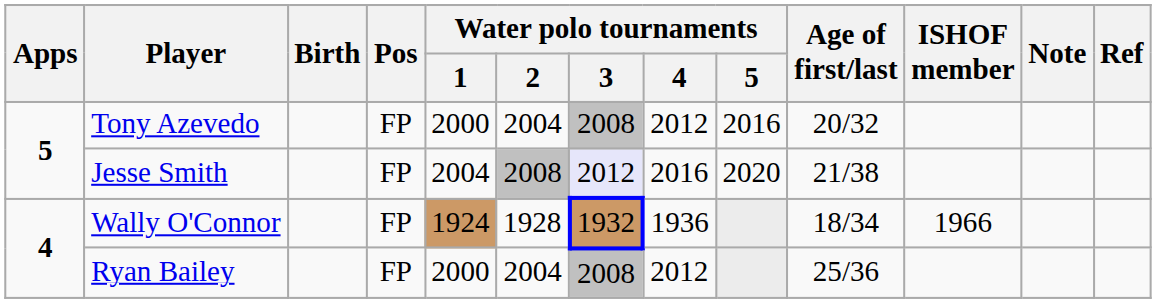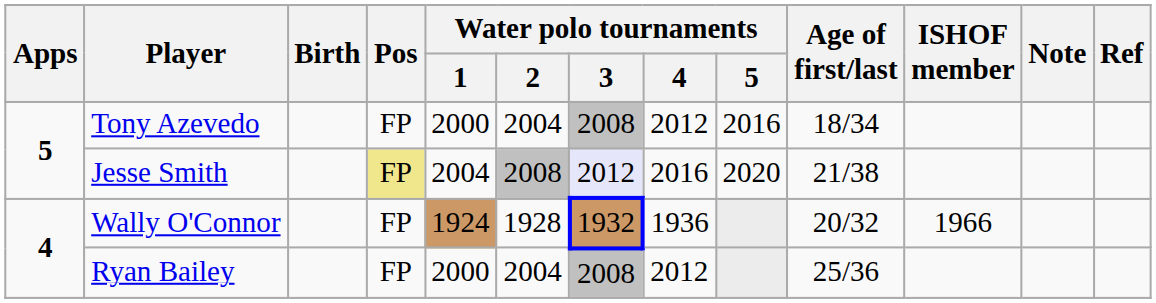 <table class="wikitable sortable" style="text-align: center; font-size: 90%; margin-left: 1em;">
 <tr>
 <th rowspan="2">Apps</th>
 <th rowspan="2">Player</th>
 <th rowspan="2">Birth</th>
 <th rowspan="2">Pos</th>
 <th colspan="5">Water polo tournaments</th>
 <th rowspan="2">Age of<br>first/last</th>
 <th rowspan="2">ISHOF<br>member</th>
 <th rowspan="2">Note</th>
 <th rowspan="2" class="unsortable">Ref</th>
 </tr>
 <tr>
 <th>1</th>
 <th style="width: 2em;" class="unsortable">2</th>
 <th style="width: 2em;" class="unsortable">3</th>
 <th style="width: 2em;" class="unsortable">4</th>
 <th style="width: 2em;" class="unsortable">5</th>
 </tr>
 <tr>
 <td rowspan="2"><strong>5</strong></td>
 <td style="text-align: left;" data-sort-value="Azevedo, Tony"><a href='#'>Tony Azevedo</a></td>
 <td></td>
 <td>FP</td>
 <td>2000</td>
 <td>2004</td>
 <td style="background-color: silver;">2008</td>
 <td>2012</td>
 <td>2016</td>
-<td>20/32</td>
+<td>18/34</td>
 <td></td>
 <td style="text-align: left;"></td>
 <td></td>
 </tr>
 <tr>
 <td style="text-align: left;" data-sort-value="Smith, Jesse"><a href='#'>Jesse Smith</a></td>
 <td></td>
-<td>FP</td>
+<td style="background: khaki;">FP</td>
 <td>2004</td>
 <td style="background-color: silver;">2008</td>
 <td style="background: lavender;">2012</td>
 <td>2016</td>
 <td>2020</td>
 <td>21/38</td>
 <td></td>
 <td style="text-align: left;"></td>
 <td></td>
 </tr>
 <tr>
 <td rowspan="2"><strong>4</strong></td>
 <td style="text-align: left;" data-sort-value="OConnor, Wally"><a href='#'>Wally O'Connor</a></td>
 <td></td>
 <td>FP</td>
 <td style="background-color: #cc9966;">1924</td>
 <td>1928</td>
 <td style="border: 2px solid blue; background-color: #cc9966;">1932</td>
 <td>1936</td>
 <td style="background-color: #ececec;"></td>
-<td>18/34</td>
+<td>20/32</td>
 <td>1966</td>
 <td style="text-align: left;"></td>
 <td></td>
 </tr>
 <tr>
 <td style="text-align: left;" data-sort-value="Bailey, Ryan"><a href='#'>Ryan Bailey</a></td>
 <td></td>
 <td>FP</td>
 <td>2000</td>
 <td>2004</td>
 <td style="background-color: silver;">2008</td>
 <td>2012</td>
 <td style="background-color: #ececec;"></td>
 <td>25/36</td>
 <td></td>
 <td style="text-align: left;"></td>
 <td></td>
 </tr>
 </table>
